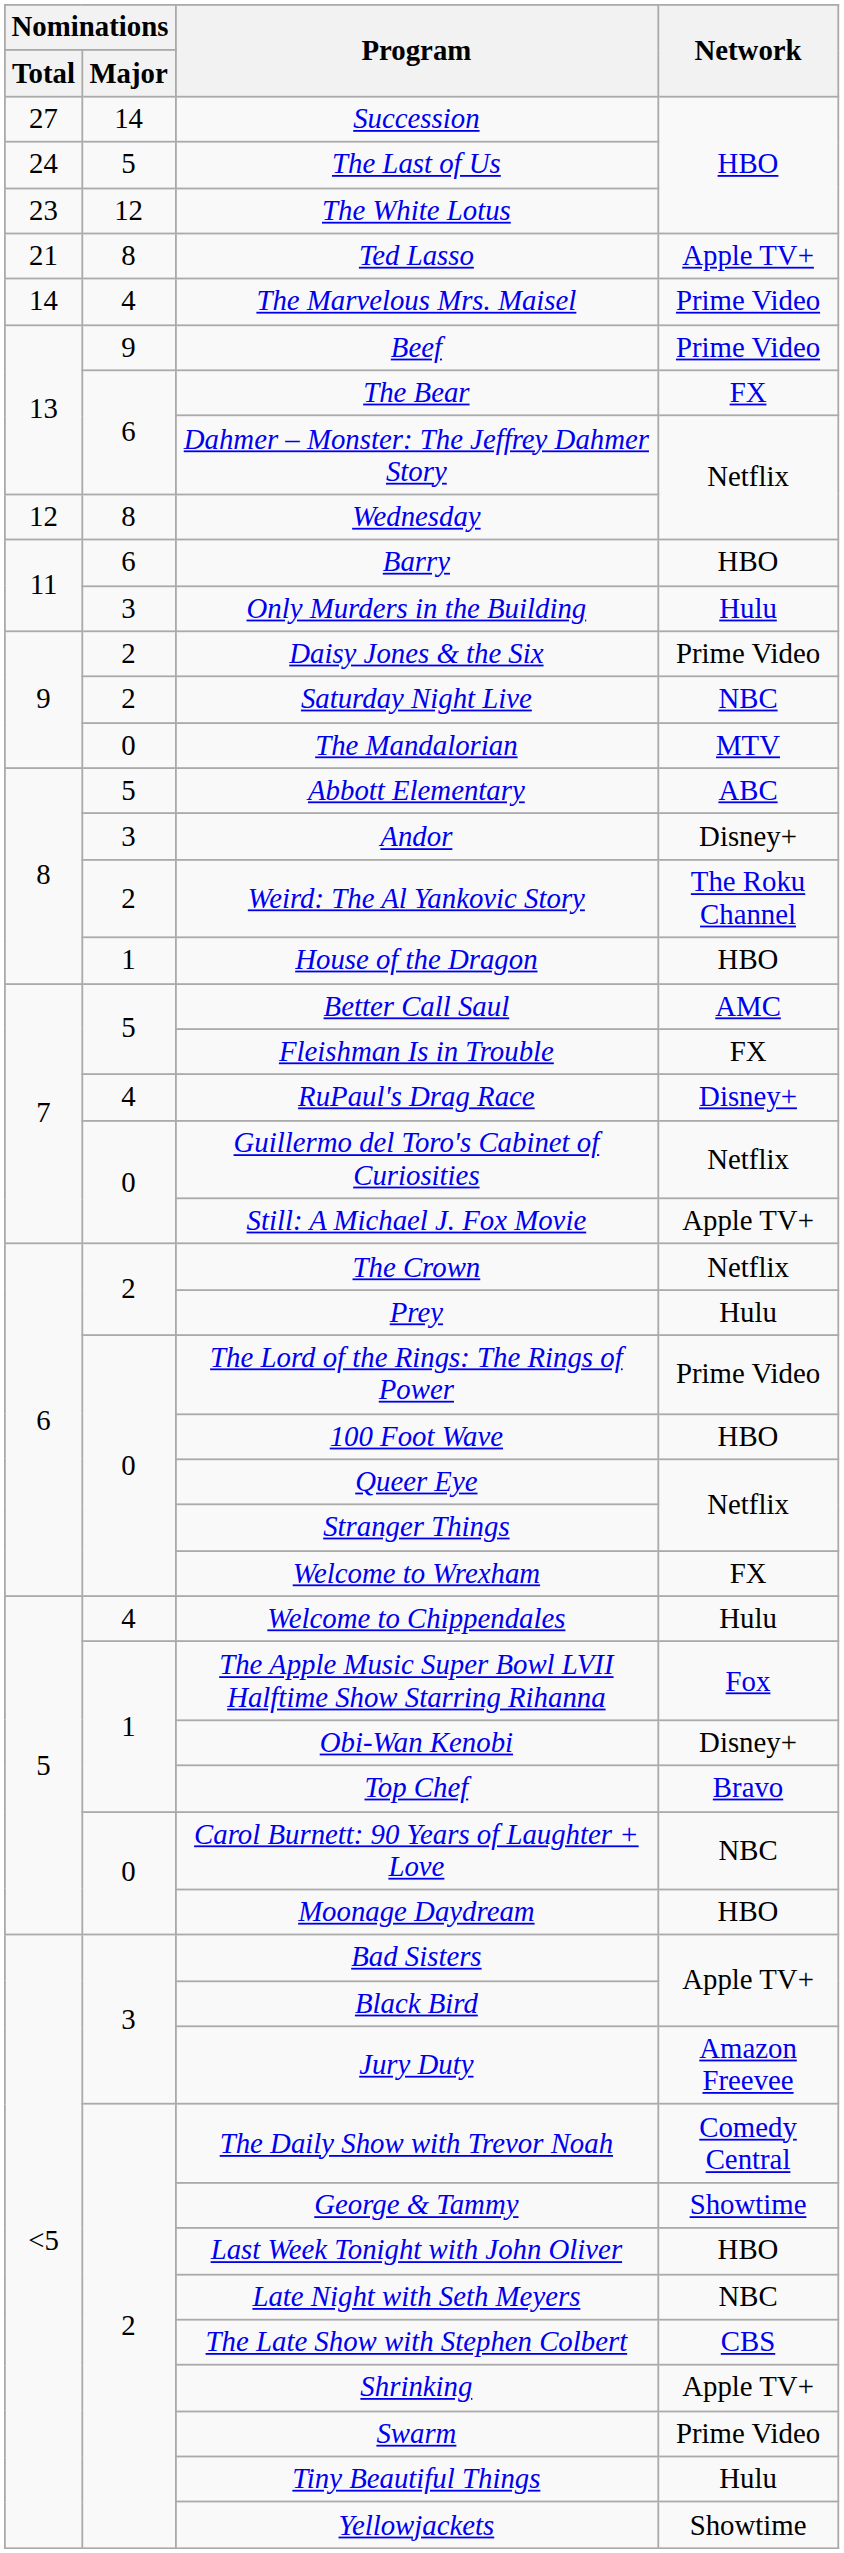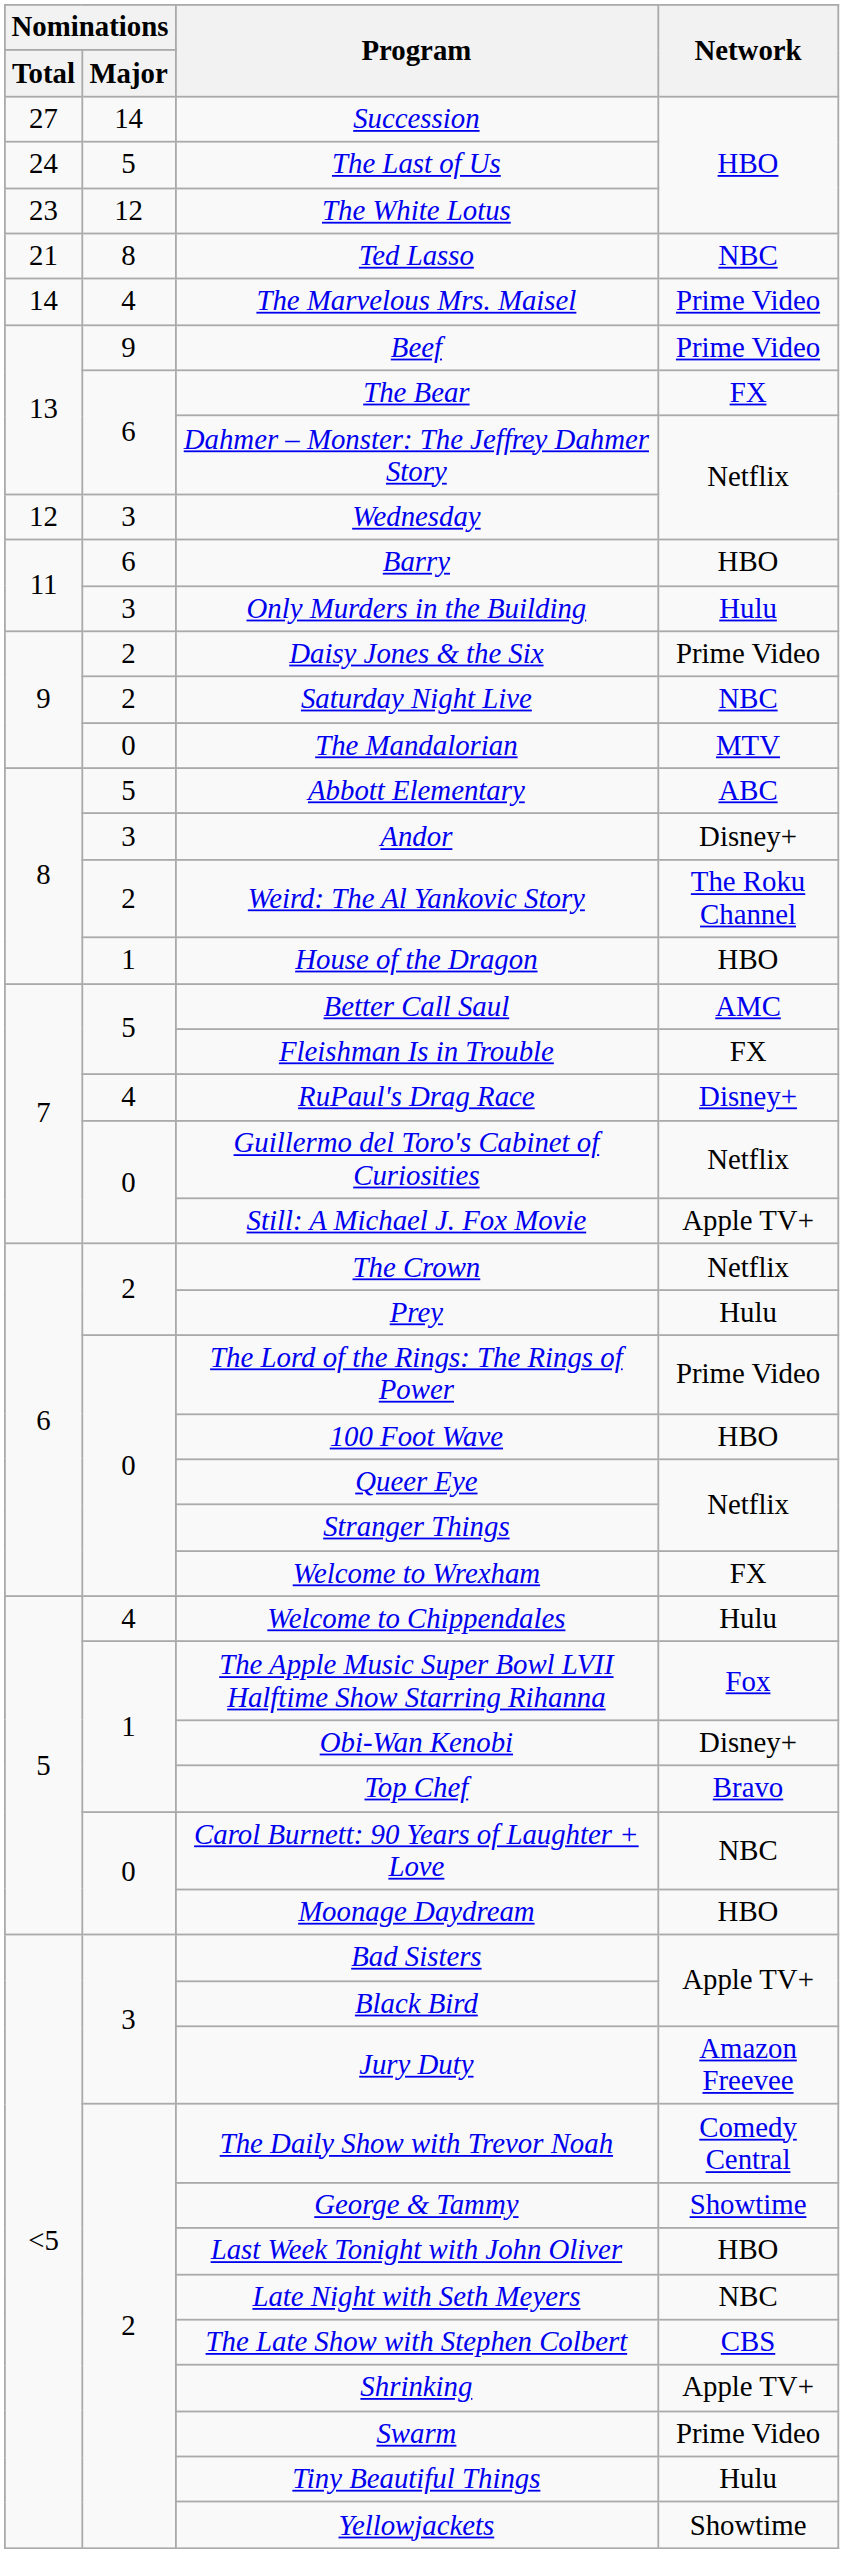 <table class="wikitable sortable" style="text-align: center; max-width:29em">
 <tr>
 <th scope="colgroup" colspan="2">Nominations</th>
 <th scope="col" rowspan="2">Program</th>
 <th scope="col" rowspan="2">Network</th>
 </tr>
 <tr>
 <th scope="col">Total</th>
 <th scope="col">Major</th>
 </tr>
 <tr>
 <td scope="row">27</td>
 <td>14</td>
 <td><em><a href='#'>Succession</a></em></td>
 <td rowspan="3"><a href='#'>HBO</a></td>
 </tr>
 <tr>
 <td scope="row">24</td>
 <td>5</td>
 <td data-sort-value="Last of Us"><em><a href='#'>The Last of Us</a></em></td>
 </tr>
 <tr>
 <td scope="row">23</td>
 <td>12</td>
 <td data-sort-value="White Lotus"><em><a href='#'>The White Lotus</a></em></td>
 </tr>
 <tr>
 <td scope="row">21</td>
 <td>8</td>
 <td><em><a href='#'>Ted Lasso</a></em></td>
-<td><a href='#'>Apple TV+</a></td>
+<td><a href='#'>NBC</a></td>
 </tr>
 <tr>
 <td scope="row">14</td>
 <td>4</td>
 <td data-sort-value="Marvelous Mrs. Maisel"><em><a href='#'>The Marvelous Mrs. Maisel</a></em></td>
 <td><a href='#'>Prime Video</a></td>
 </tr>
 <tr>
 <td scope="rowgroup" rowspan="3">13</td>
 <td>9</td>
 <td><em><a href='#'>Beef</a></em></td>
 <td><a href='#'>Prime Video</a></td>
 </tr>
 <tr>
 <td rowspan="2">6</td>
 <td data-sort-value="Bear"><em><a href='#'>The Bear</a></em></td>
 <td><a href='#'>FX</a></td>
 </tr>
 <tr>
 <td><em><a href='#'>Dahmer – Monster: The Jeffrey Dahmer Story</a></em></td>
 <td rowspan="2">Netflix</td>
 </tr>
 <tr>
 <td scope="row">12</td>
-<td>8</td>
+<td>3</td>
 <td><em><a href='#'>Wednesday</a></em></td>
 </tr>
 <tr>
 <td scope="rowgroup" rowspan="2">11</td>
 <td>6</td>
 <td><em><a href='#'>Barry</a></em></td>
 <td>HBO</td>
 </tr>
 <tr>
 <td>3</td>
 <td><em><a href='#'>Only Murders in the Building</a></em></td>
 <td><a href='#'>Hulu</a></td>
 </tr>
 <tr>
 <td scope="rowgroup" rowspan="3">9</td>
 <td>2</td>
 <td><em><a href='#'>Daisy Jones & the Six</a></em></td>
 <td>Prime Video</td>
 </tr>
 <tr>
 <td>2</td>
 <td><em><a href='#'>Saturday Night Live</a></em></td>
 <td><a href='#'>NBC</a></td>
 </tr>
 <tr>
 <td>0</td>
 <td data-sort-value="Mandalorian"><em><a href='#'>The Mandalorian</a></em></td>
 <td><a href='#'>MTV</a></td>
 </tr>
 <tr>
 <td scope="rowgroup" rowspan="4">8</td>
 <td>5</td>
 <td><em><a href='#'>Abbott Elementary</a></em></td>
 <td><a href='#'>ABC</a></td>
 </tr>
 <tr>
 <td>3</td>
 <td><em><a href='#'>Andor</a></em></td>
 <td>Disney+</td>
 </tr>
 <tr>
 <td>2</td>
 <td><em><a href='#'>Weird: The Al Yankovic Story</a></em></td>
 <td data-sort-value="Roku Channel"><a href='#'>The Roku Channel</a></td>
 </tr>
 <tr>
 <td>1</td>
 <td><em><a href='#'>House of the Dragon</a></em></td>
 <td>HBO</td>
 </tr>
 <tr>
 <td scope="rowgroup" rowspan="5">7</td>
 <td rowspan="2">5</td>
 <td><em><a href='#'>Better Call Saul</a></em></td>
 <td><a href='#'>AMC</a></td>
 </tr>
 <tr>
 <td><em><a href='#'>Fleishman Is in Trouble</a></em></td>
 <td>FX</td>
 </tr>
 <tr>
 <td>4</td>
 <td><em><a href='#'>RuPaul's Drag Race</a></em></td>
 <td><a href='#'>Disney+</a></td>
 </tr>
 <tr>
 <td rowspan="2">0</td>
 <td><em><a href='#'>Guillermo del Toro's Cabinet of Curiosities</a></em></td>
 <td>Netflix</td>
 </tr>
 <tr>
 <td><em><a href='#'>Still: A Michael J. Fox Movie</a></em></td>
 <td>Apple TV+</td>
 </tr>
 <tr>
 <td scope="rowgroup" rowspan="7">6</td>
 <td rowspan="2">2</td>
 <td data-sort-value="Crown"><em><a href='#'>The Crown</a></em></td>
 <td>Netflix</td>
 </tr>
 <tr>
 <td><em><a href='#'>Prey</a></em></td>
 <td>Hulu</td>
 </tr>
 <tr>
 <td rowspan="5">0</td>
 <td data-sort-value="Lord of the Rings: The Rings of Power"><em><a href='#'>The Lord of the Rings: The Rings of Power</a></em></td>
 <td>Prime Video</td>
 </tr>
 <tr>
 <td data-sort-value="One Hundred Foot Wave"><em><a href='#'>100 Foot Wave</a></em></td>
 <td>HBO</td>
 </tr>
 <tr>
 <td><em><a href='#'>Queer Eye</a></em></td>
 <td rowspan="2">Netflix</td>
 </tr>
 <tr>
 <td><em><a href='#'>Stranger Things</a></em></td>
 </tr>
 <tr>
 <td><em><a href='#'>Welcome to Wrexham</a></em></td>
 <td>FX</td>
 </tr>
 <tr>
 <td scope="rowgroup" rowspan="6">5</td>
 <td>4</td>
 <td><em><a href='#'>Welcome to Chippendales</a></em></td>
 <td>Hulu</td>
 </tr>
 <tr>
 <td rowspan="3">1</td>
 <td data-sort-value="Apple Music Super Bowl LVII Halftime Show Starring Rihanna"><em><a href='#'>The Apple Music Super Bowl LVII Halftime Show Starring Rihanna</a></em></td>
 <td><a href='#'>Fox</a></td>
 </tr>
 <tr>
 <td><em><a href='#'>Obi-Wan Kenobi</a></em></td>
 <td>Disney+</td>
 </tr>
 <tr>
 <td><em><a href='#'>Top Chef</a></em></td>
 <td><a href='#'>Bravo</a></td>
 </tr>
 <tr>
 <td rowspan="2">0</td>
 <td><em><a href='#'>Carol Burnett: 90 Years of Laughter + Love</a></em></td>
 <td>NBC</td>
 </tr>
 <tr>
 <td><em><a href='#'>Moonage Daydream</a></em></td>
 <td>HBO</td>
 </tr>
 <tr>
 <td scope="rowgroup" rowspan="12"><5</td>
 <td rowspan="3">3</td>
 <td><em><a href='#'>Bad Sisters</a></em></td>
 <td rowspan="2">Apple TV+</td>
 </tr>
 <tr>
 <td><em><a href='#'>Black Bird</a></em></td>
 </tr>
 <tr>
 <td><em><a href='#'>Jury Duty</a></em></td>
 <td><a href='#'>Amazon Freevee</a></td>
 </tr>
 <tr>
 <td rowspan="9">2</td>
 <td data-sort-value="Daily Show with Trevor Noah"><em><a href='#'>The Daily Show with Trevor Noah</a></em></td>
 <td><a href='#'>Comedy Central</a></td>
 </tr>
 <tr>
 <td><em><a href='#'>George & Tammy</a></em></td>
 <td><a href='#'>Showtime</a></td>
 </tr>
 <tr>
 <td><em><a href='#'>Last Week Tonight with John Oliver</a></em></td>
 <td>HBO</td>
 </tr>
 <tr>
 <td><em><a href='#'>Late Night with Seth Meyers</a></em></td>
 <td>NBC</td>
 </tr>
 <tr>
 <td data-sort-value="Late Show with Stephen Colbert"><em><a href='#'>The Late Show with Stephen Colbert</a></em></td>
 <td><a href='#'>CBS</a></td>
 </tr>
 <tr>
 <td><em><a href='#'>Shrinking</a></em></td>
 <td>Apple TV+</td>
 </tr>
 <tr>
 <td><em><a href='#'>Swarm</a></em></td>
 <td>Prime Video</td>
 </tr>
 <tr>
 <td><em><a href='#'>Tiny Beautiful Things</a></em></td>
 <td>Hulu</td>
 </tr>
 <tr>
 <td><em><a href='#'>Yellowjackets</a></em></td>
 <td>Showtime</td>
 </tr>
 </table>
